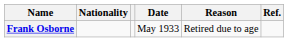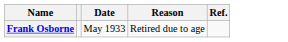 <table class="wikitable plainrowheaders">
 <tr>
 <th scope="col">Name</th>
-<th scope="col">Nationality</th>
 <th scope="col"></th>
 <th scope="col">Date</th>
 <th scope="col">Reason</th>
 <th scope="col">Ref.</th>
 </tr>
 <tr>
 <th scope="row"><a href='#'>Frank Osborne</a></th>
-<td></td>
 <td align="center"></td>
 <td>May 1933</td>
 <td>Retired due to age</td>
 <td align="center"></td>
 </tr>
 </table>
